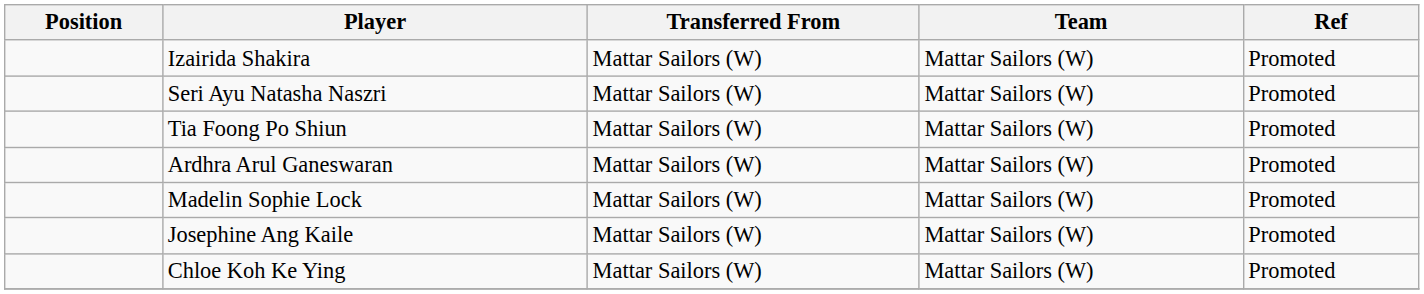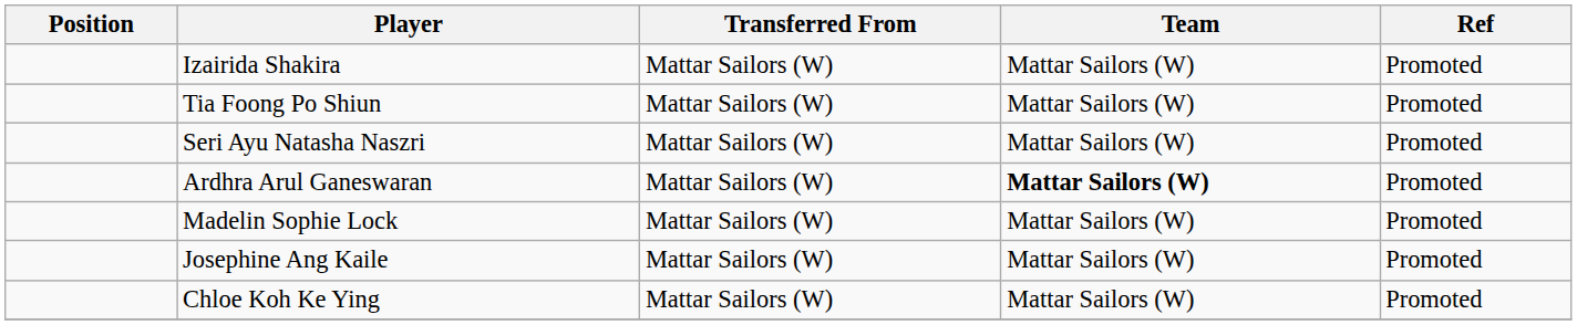 <table class="wikitable sortable" style="width:80%; text-align:center; font-size:100%; text-align:left;">
 <tr>
 <th>Position</th>
 <th>Player</th>
 <th>Transferred From</th>
 <th>Team</th>
 <th>Ref</th>
 </tr>
 <tr>
 <td></td>
 <td> Izairida Shakira</td>
 <td> Mattar Sailors (W)</td>
 <td>Mattar Sailors (W)</td>
 <td>Promoted</td>
 </tr>
 <tr>
 <td></td>
+<td> Tia Foong Po Shiun</td>
+<td> Mattar Sailors (W)</td>
+<td>Mattar Sailors (W)</td>
+<td>Promoted </td>
+</tr>
+<tr>
+<td></td>
 <td> Seri Ayu Natasha Naszri</td>
 <td> Mattar Sailors (W)</td>
 <td>Mattar Sailors (W)</td>
 <td>Promoted</td>
 </tr>
 <tr>
 <td></td>
-<td> Tia Foong Po Shiun</td>
-<td> Mattar Sailors (W)</td>
-<td>Mattar Sailors (W)</td>
-<td>Promoted </td>
-</tr>
-<tr>
-<td></td>
 <td> Ardhra Arul Ganeswaran</td>
 <td> Mattar Sailors (W)</td>
-<td>Mattar Sailors (W)</td>
+<td><strong>Mattar Sailors (W)</strong></td>
 <td>Promoted</td>
 </tr>
 <tr>
 <td></td>
 <td> Madelin Sophie Lock</td>
 <td> Mattar Sailors (W)</td>
 <td>Mattar Sailors (W)</td>
 <td>Promoted</td>
 </tr>
 <tr>
 <td></td>
 <td> Josephine Ang Kaile</td>
 <td> Mattar Sailors (W)</td>
 <td>Mattar Sailors (W)</td>
 <td>Promoted</td>
 </tr>
 <tr>
 <td></td>
 <td> Chloe Koh Ke Ying</td>
 <td> Mattar Sailors (W)</td>
 <td>Mattar Sailors (W)</td>
 <td>Promoted</td>
 </tr>
 <tr>
 </tr>
 </table>
